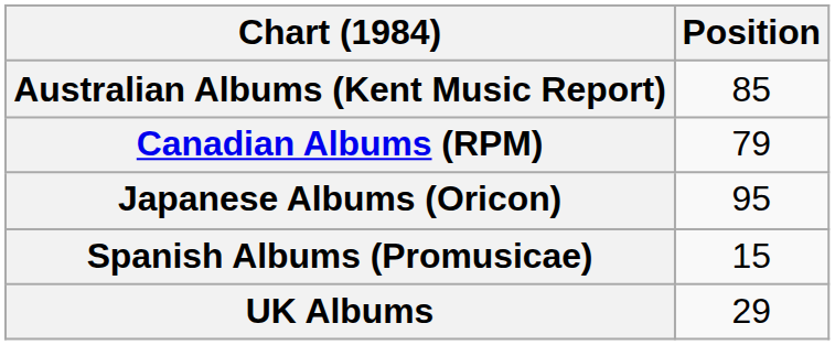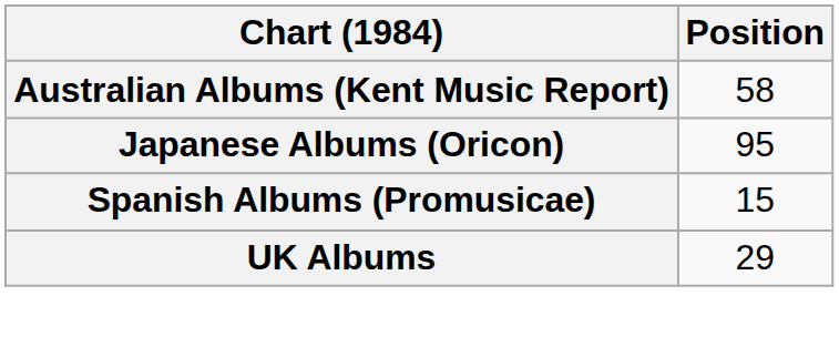 <table class="wikitable sortable plainrowheaders" style="text-align:center;">
 <tr>
 <th scope="col">Chart (1984)</th>
 <th scope="col">Position</th>
 </tr>
 <tr>
 <th scope="row">Australian Albums (Kent Music Report)</th>
-<td>85</td>
-</tr>
-<tr>
-<th scope="row"><a href='#'>Canadian Albums</a> (RPM)</th>
-<td>79</td>
+<td>58</td>
 </tr>
 <tr>
 <th scope="row">Japanese Albums (Oricon)</th>
 <td>95</td>
 </tr>
 <tr>
 <th scope="row">Spanish Albums (Promusicae)</th>
 <td>15</td>
 </tr>
 <tr>
 <th scope="row">UK Albums</th>
 <td>29</td>
 </tr>
 </table>
